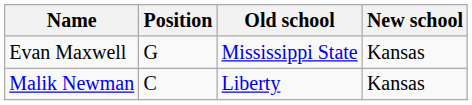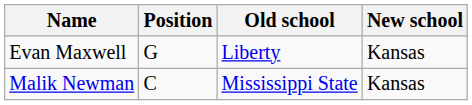 <table class="wikitable">
 <tr>
 <th>Name</th>
 <th>Position</th>
 <th>Old school</th>
 <th>New school</th>
 </tr>
 <tr>
 <td>Evan Maxwell</td>
 <td>G</td>
-<td><a href='#'>Mississippi State</a></td>
+<td><a href='#'>Liberty</a></td>
 <td>Kansas </td>
 </tr>
 <tr>
 <td><a href='#'>Malik Newman</a></td>
 <td>C</td>
-<td><a href='#'>Liberty</a></td>
+<td><a href='#'>Mississippi State</a></td>
 <td>Kansas </td>
 </tr>
 </table>
